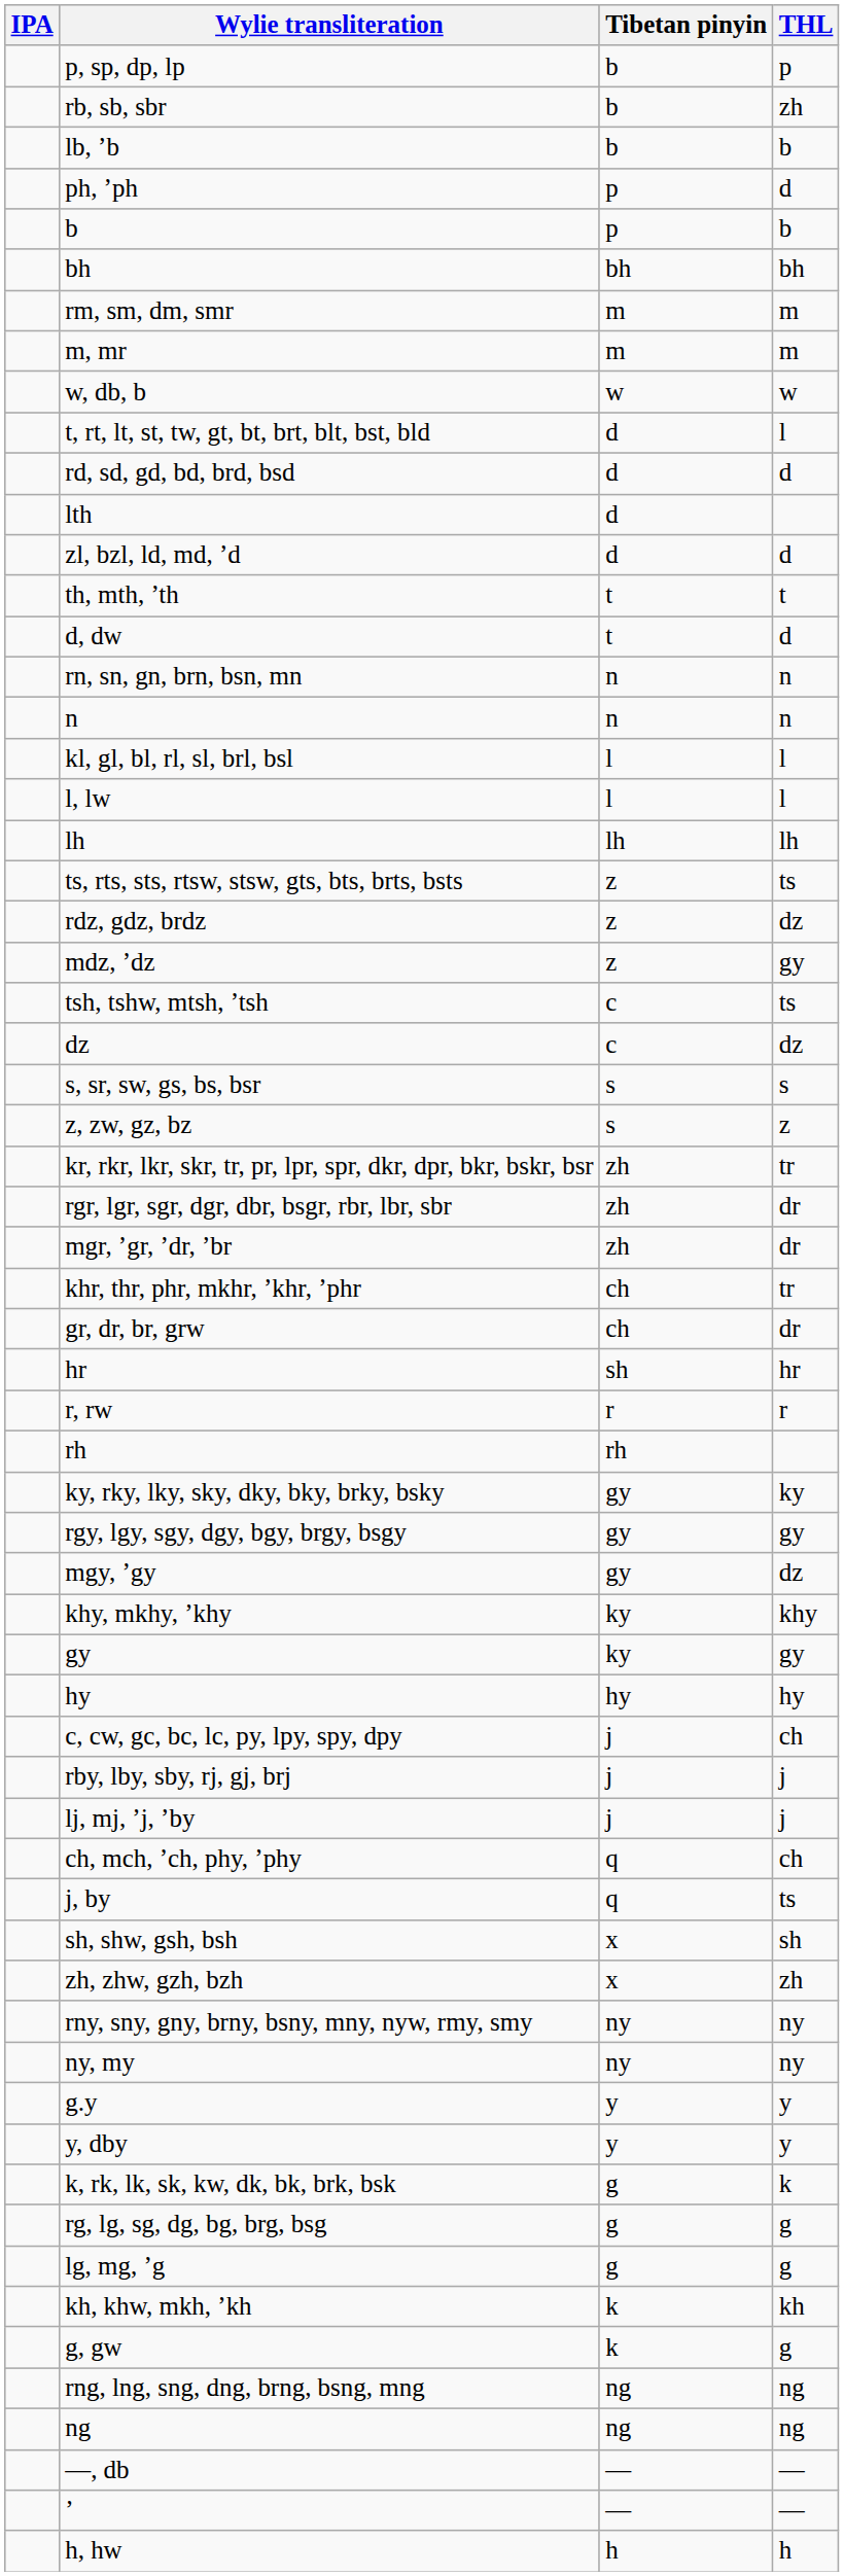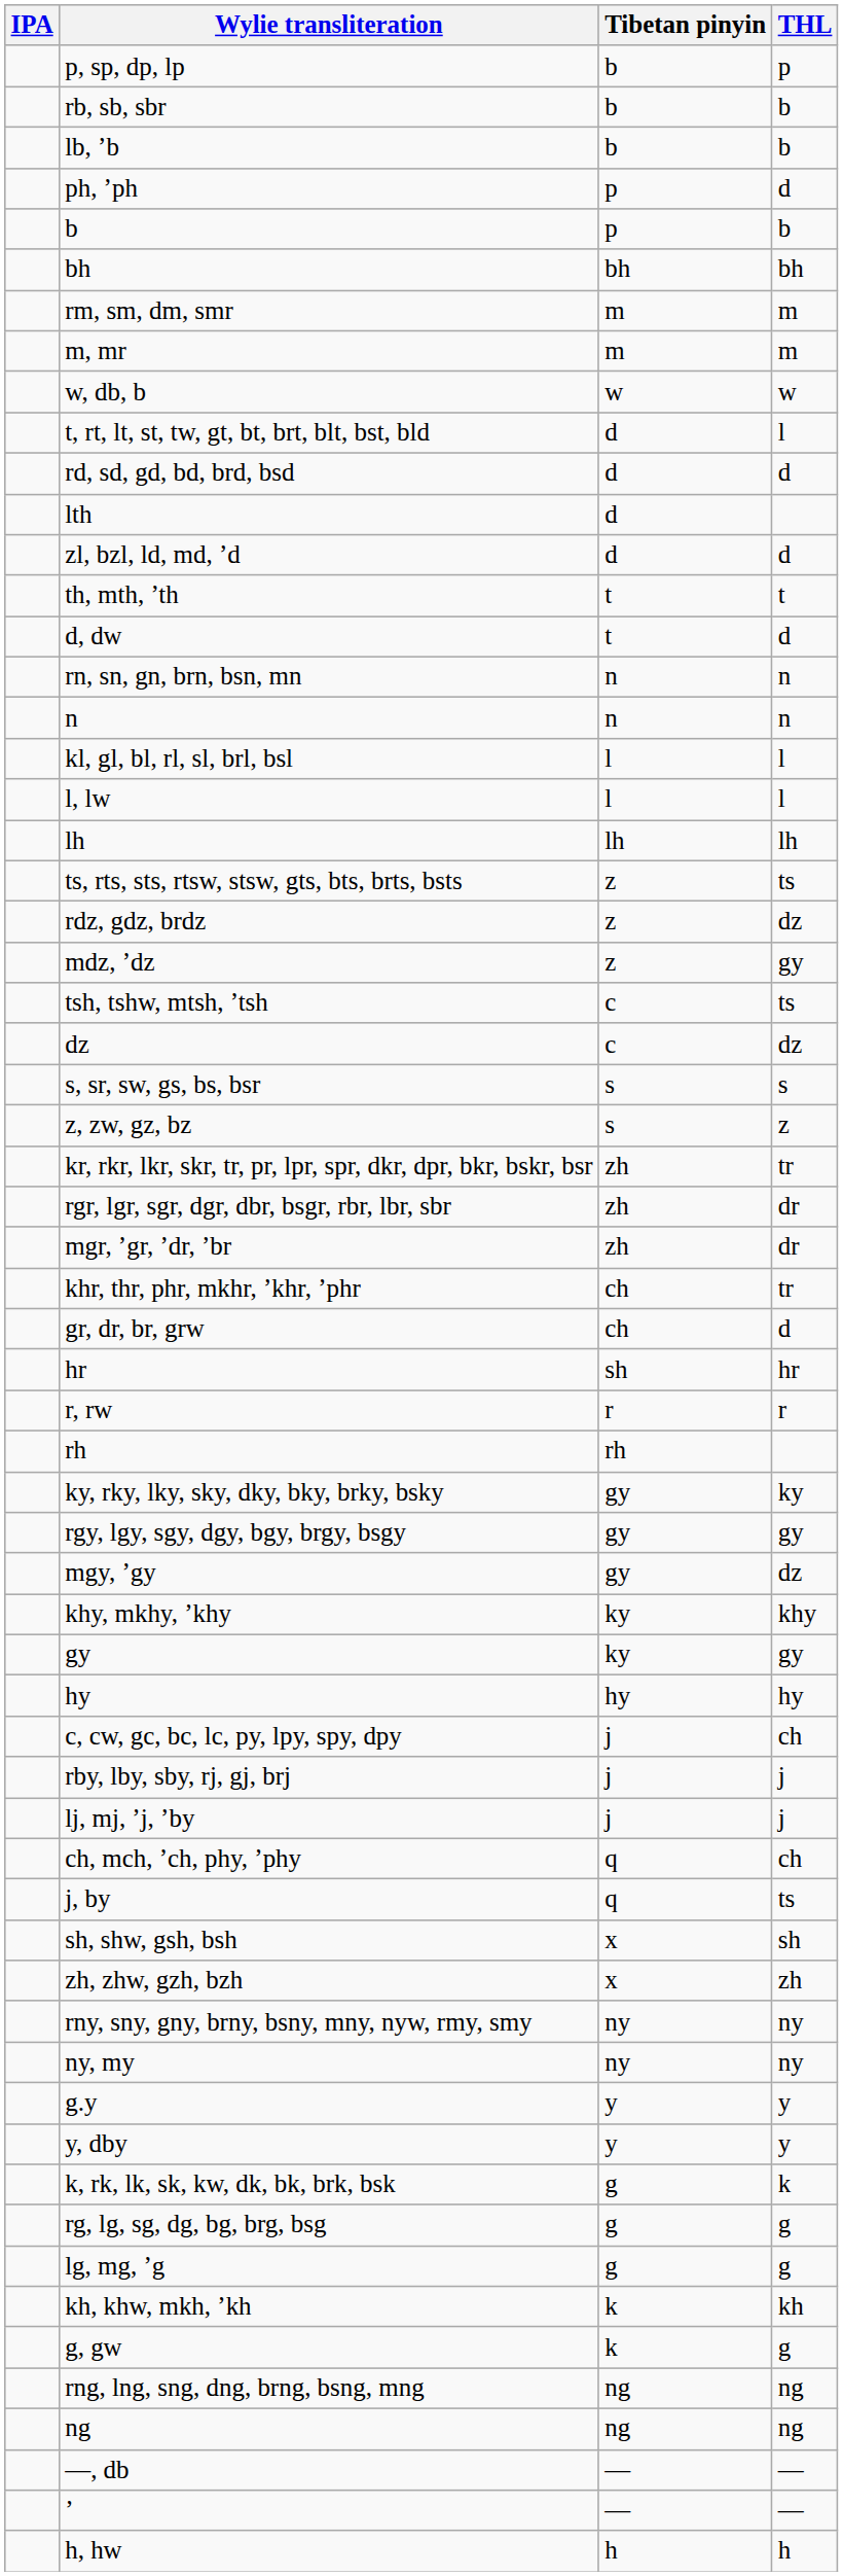 <table class="wikitable">
 <tr>
 <th><a href='#'>IPA</a></th>
 <th><a href='#'>Wylie transliteration</a></th>
 <th><strong>Tibetan pinyin</strong></th>
 <th><a href='#'>THL</a></th>
 </tr>
 <tr ---->
 <td></td>
 <td>p, sp, dp, lp</td>
 <td>b</td>
 <td>p</td>
 </tr>
 <tr ---->
 <td></td>
 <td>rb, sb, sbr</td>
 <td>b</td>
-<td>zh</td>
+<td>b</td>
 </tr>
 <tr ---->
 <td></td>
 <td>lb, ’b</td>
 <td>b</td>
 <td>b</td>
 </tr>
 <tr ---->
 <td></td>
 <td>ph, ’ph</td>
 <td>p</td>
 <td>d</td>
 </tr>
 <tr ---->
 <td></td>
 <td>b</td>
 <td>p</td>
 <td>b</td>
 </tr>
 <tr ---->
 <td></td>
 <td>bh</td>
 <td>bh</td>
 <td>bh</td>
 </tr>
 <tr ---->
 <td></td>
 <td>rm, sm, dm, smr</td>
 <td>m</td>
 <td>m</td>
 </tr>
 <tr ---->
 <td></td>
 <td>m, mr</td>
 <td>m</td>
 <td>m</td>
 </tr>
 <tr ---->
 <td></td>
 <td>w, db, b</td>
 <td>w</td>
 <td>w</td>
 </tr>
 <tr ---->
 <td></td>
 <td>t, rt, lt, st, tw, gt, bt, brt, blt, bst, bld</td>
 <td>d</td>
 <td>l</td>
 </tr>
 <tr ---->
 <td></td>
 <td>rd, sd, gd, bd, brd, bsd</td>
 <td>d</td>
 <td>d</td>
 </tr>
 <tr ---->
 <td></td>
 <td>lth</td>
 <td>d</td>
 <td></td>
 </tr>
 <tr ---->
 <td></td>
 <td>zl, bzl, ld, md, ’d</td>
 <td>d</td>
 <td>d</td>
 </tr>
 <tr ---->
 <td></td>
 <td>th, mth, ’th</td>
 <td>t</td>
 <td>t</td>
 </tr>
 <tr ---->
 <td></td>
 <td>d, dw</td>
 <td>t</td>
 <td>d</td>
 </tr>
 <tr ---->
 <td></td>
 <td>rn, sn, gn, brn, bsn, mn</td>
 <td>n</td>
 <td>n</td>
 </tr>
 <tr ---->
 <td></td>
 <td>n</td>
 <td>n</td>
 <td>n</td>
 </tr>
 <tr ---->
 <td></td>
 <td>kl, gl, bl, rl, sl, brl, bsl</td>
 <td>l</td>
 <td>l</td>
 </tr>
 <tr ---->
 <td></td>
 <td>l, lw</td>
 <td>l</td>
 <td>l</td>
 </tr>
 <tr ---->
 <td></td>
 <td>lh</td>
 <td>lh</td>
 <td>lh</td>
 </tr>
 <tr ---->
 <td></td>
 <td>ts, rts, sts, rtsw, stsw, gts, bts, brts, bsts</td>
 <td>z</td>
 <td>ts</td>
 </tr>
 <tr ---->
 <td></td>
 <td>rdz, gdz, brdz</td>
 <td>z</td>
 <td>dz</td>
 </tr>
 <tr ---->
 <td></td>
 <td>mdz, ’dz</td>
 <td>z</td>
 <td>gy</td>
 </tr>
 <tr ---->
 <td></td>
 <td>tsh, tshw, mtsh, ’tsh</td>
 <td>c</td>
 <td>ts</td>
 </tr>
 <tr ---->
 <td></td>
 <td>dz</td>
 <td>c</td>
 <td>dz</td>
 </tr>
 <tr ---->
 <td></td>
 <td>s, sr, sw, gs, bs, bsr</td>
 <td>s</td>
 <td>s</td>
 </tr>
 <tr ---->
 <td></td>
 <td>z, zw, gz, bz</td>
 <td>s</td>
 <td>z</td>
 </tr>
 <tr ---->
 <td></td>
 <td>kr, rkr, lkr, skr, tr, pr, lpr, spr, dkr, dpr, bkr, bskr, bsr</td>
 <td>zh</td>
 <td>tr</td>
 </tr>
 <tr ---->
 <td></td>
 <td>rgr, lgr, sgr, dgr, dbr, bsgr, rbr, lbr, sbr</td>
 <td>zh</td>
 <td>dr</td>
 </tr>
 <tr ---->
 <td></td>
 <td>mgr, ’gr, ’dr, ’br</td>
 <td>zh</td>
 <td>dr</td>
 </tr>
 <tr ---->
 <td></td>
 <td>khr, thr, phr, mkhr, ’khr, ’phr</td>
 <td>ch</td>
 <td>tr</td>
 </tr>
 <tr ---->
 <td></td>
 <td>gr, dr, br, grw</td>
 <td>ch</td>
-<td>dr</td>
+<td>d</td>
 </tr>
 <tr ---->
 <td></td>
 <td>hr</td>
 <td>sh</td>
 <td>hr</td>
 </tr>
 <tr ---->
 <td></td>
 <td>r, rw</td>
 <td>r</td>
 <td>r</td>
 </tr>
 <tr ---->
 <td></td>
 <td>rh</td>
 <td>rh</td>
 <td></td>
 </tr>
 <tr ---->
 <td></td>
 <td>ky, rky, lky, sky, dky, bky, brky, bsky</td>
 <td>gy</td>
 <td>ky</td>
 </tr>
 <tr ---->
 <td></td>
 <td>rgy, lgy, sgy, dgy, bgy, brgy, bsgy</td>
 <td>gy</td>
 <td>gy</td>
 </tr>
 <tr ---->
 <td></td>
 <td>mgy, ’gy</td>
 <td>gy</td>
 <td>dz</td>
 </tr>
 <tr ---->
 <td></td>
 <td>khy, mkhy, ’khy</td>
 <td>ky</td>
 <td>khy</td>
 </tr>
 <tr ---->
 <td></td>
 <td>gy</td>
 <td>ky</td>
 <td>gy</td>
 </tr>
 <tr ---->
 <td></td>
 <td>hy</td>
 <td>hy</td>
 <td>hy</td>
 </tr>
 <tr ---->
 <td></td>
 <td>c, cw, gc, bc, lc, py, lpy, spy, dpy</td>
 <td>j</td>
 <td>ch</td>
 </tr>
 <tr ---->
 <td></td>
 <td>rby, lby, sby, rj, gj, brj</td>
 <td>j</td>
 <td>j</td>
 </tr>
 <tr ---->
 <td></td>
 <td>lj, mj, ’j, ’by</td>
 <td>j</td>
 <td>j</td>
 </tr>
 <tr ---->
 <td></td>
 <td>ch, mch, ’ch, phy, ’phy</td>
 <td>q</td>
 <td>ch</td>
 </tr>
 <tr ---->
 <td></td>
 <td>j, by</td>
 <td>q</td>
 <td>ts</td>
 </tr>
 <tr ---->
 <td></td>
 <td>sh, shw, gsh, bsh</td>
 <td>x</td>
 <td>sh</td>
 </tr>
 <tr ---->
 <td></td>
 <td>zh, zhw, gzh, bzh</td>
 <td>x</td>
 <td>zh</td>
 </tr>
 <tr ---->
 <td></td>
 <td>rny, sny, gny, brny, bsny, mny, nyw, rmy, smy</td>
 <td>ny</td>
 <td>ny</td>
 </tr>
 <tr ---->
 <td></td>
 <td>ny, my</td>
 <td>ny</td>
 <td>ny</td>
 </tr>
 <tr ---->
 <td></td>
 <td>g.y</td>
 <td>y</td>
 <td>y</td>
 </tr>
 <tr ---->
 <td></td>
 <td>y, dby</td>
 <td>y</td>
 <td>y</td>
 </tr>
 <tr ---->
 <td></td>
 <td>k, rk, lk, sk, kw, dk, bk, brk, bsk</td>
 <td>g</td>
 <td>k</td>
 </tr>
 <tr ---->
 <td></td>
 <td>rg, lg, sg, dg, bg, brg, bsg</td>
 <td>g</td>
 <td>g</td>
 </tr>
 <tr ---->
 <td></td>
 <td>lg, mg, ’g</td>
 <td>g</td>
 <td>g</td>
 </tr>
 <tr ---->
 <td></td>
 <td>kh, khw, mkh, ’kh</td>
 <td>k</td>
 <td>kh</td>
 </tr>
 <tr ---->
 <td></td>
 <td>g, gw</td>
 <td>k</td>
 <td>g</td>
 </tr>
 <tr ---->
 <td></td>
 <td>rng, lng, sng, dng, brng, bsng, mng</td>
 <td>ng</td>
 <td>ng</td>
 </tr>
 <tr ---->
 <td></td>
 <td>ng</td>
 <td>ng</td>
 <td>ng</td>
 </tr>
 <tr ---->
 <td></td>
 <td>—, db</td>
 <td>—</td>
 <td>—</td>
 </tr>
 <tr ---->
 <td></td>
 <td>’</td>
 <td>—</td>
 <td>—</td>
 </tr>
 <tr ---->
 <td></td>
 <td>h, hw</td>
 <td>h</td>
 <td>h</td>
 </tr>
 </table>
